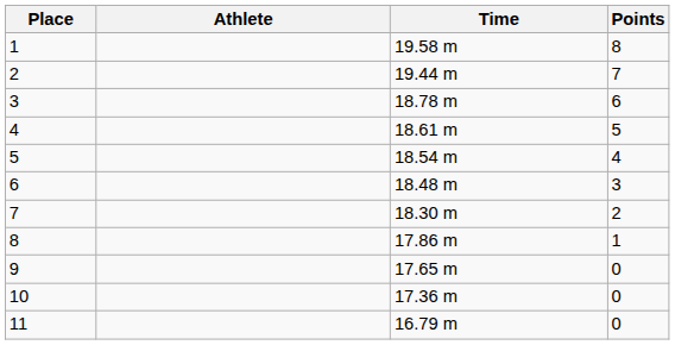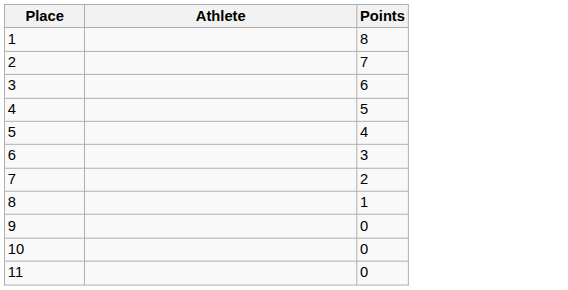 <table class=wikitable>
 <tr>
 <th style="width:5em">Place</th>
 <th style="width:18em">Athlete</th>
-<th style="width:13em">Time</th>
 <th>Points</th>
 </tr>
 <tr>
 <td>1</td>
 <td></td>
-<td>19.58 m</td>
 <td>8</td>
 </tr>
 <tr>
 <td>2</td>
 <td></td>
-<td>19.44 m</td>
 <td>7</td>
 </tr>
 <tr>
 <td>3</td>
 <td></td>
-<td>18.78 m</td>
 <td>6</td>
 </tr>
 <tr>
 <td>4</td>
 <td></td>
-<td>18.61 m</td>
 <td>5</td>
 </tr>
 <tr>
 <td>5</td>
 <td></td>
-<td>18.54 m</td>
 <td>4</td>
 </tr>
 <tr>
 <td>6</td>
 <td></td>
-<td>18.48 m</td>
 <td>3</td>
 </tr>
 <tr>
 <td>7</td>
 <td></td>
-<td>18.30 m</td>
 <td>2</td>
 </tr>
 <tr>
 <td>8</td>
 <td></td>
-<td>17.86 m</td>
 <td>1</td>
 </tr>
 <tr>
 <td>9</td>
 <td></td>
-<td>17.65 m</td>
 <td>0</td>
 </tr>
 <tr>
 <td>10</td>
 <td></td>
-<td>17.36 m</td>
 <td>0</td>
 </tr>
 <tr>
 <td>11</td>
 <td></td>
-<td>16.79 m</td>
 <td>0</td>
 </tr>
 </table>
